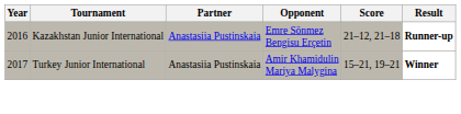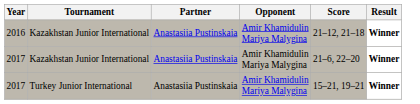 <table class="sortable wikitable" style="font-size: 90%;">
 <tr>
 <th>Year</th>
 <th>Tournament</th>
 <th>Partner</th>
 <th>Opponent</th>
 <th>Score</th>
 <th>Result</th>
 </tr>
 <tr style="background:#BDB8AD">
 <td align="center">2016</td>
 <td align="left">Kazakhstan Junior International</td>
 <td align="left"> <a href='#'>Anastasiia Pustinskaia</a></td>
-<td align="left"> <a href='#'>Emre Sönmez</a><br> <a href='#'>Bengisu Erçetin</a></td>
+<td align="left"> <a href='#'>Amir Khamidulin</a><br> <a href='#'>Mariya Malygina</a></td>
 <td align="left">21–12, 21–18</td>
-<td style="text-align:left; background:white"> <strong>Runner-up</strong></td>
+<td style="text-align:left; background:white"> <strong>Winner</strong></td>
+</tr>
+<tr style="background:#BDB8AD">
+<td align="center">2017</td>
+<td align="left">Kazakhstan Junior International</td>
+<td align="left"> <a href='#'>Anastasiia Pustinskaia</a></td>
+<td align="left"> Amir Khamidulin<br> Mariya Malygina</td>
+<td align="left">21–6, 22–20</td>
+<td style="text-align:left; background:white"> <strong>Winner</strong></td>
 </tr>
 <tr style="background:#BDB8AD">
 <td align="center">2017</td>
 <td align="left">Turkey Junior International</td>
 <td align="left"> Anastasiia Pustinskaia</td>
 <td align="left"> <a href='#'>Amir Khamidulin</a><br> <a href='#'>Mariya Malygina</a></td>
 <td align="left">15–21, 19–21</td>
 <td style="text-align:left; background:white"> <strong>Winner</strong></td>
 </tr>
 </table>
